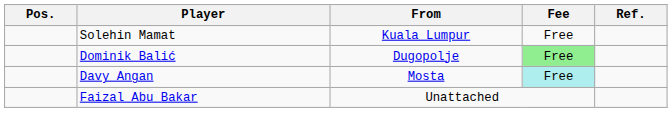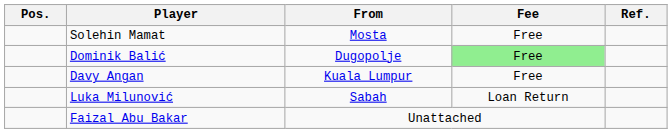 <table class="wikitable" style="text-align:center; font-size:90%; width:50%">
 <tr>
 <th>Pos.</th>
 <th>Player</th>
 <th>From</th>
 <th>Fee</th>
 <th>Ref.</th>
 </tr>
 <tr>
 <td></td>
 <td align=left> Solehin Mamat</td>
-<td><a href='#'>Kuala Lumpur</a></td>
+<td><a href='#'>Mosta</a></td>
 <td>Free</td>
 <td></td>
 </tr>
 <tr>
 <td></td>
 <td align=left> <a href='#'>Dominik Balić</a></td>
 <td><a href='#'>Dugopolje</a></td>
 <td style="background: lightgreen;">Free</td>
 <td></td>
 </tr>
 <tr>
 <td></td>
 <td align=left> <a href='#'>Davy Angan</a></td>
-<td><a href='#'>Mosta</a></td>
-<td style="background: paleturquoise;">Free</td>
+<td><a href='#'>Kuala Lumpur</a></td>
+<td>Free</td>
+<td></td>
+</tr>
+<tr>
+<td></td>
+<td align=left> <a href='#'>Luka Milunović</a></td>
+<td><a href='#'>Sabah</a></td>
+<td>Loan Return</td>
 <td></td>
 </tr>
 <tr>
 <td></td>
 <td align=left> <a href='#'>Faizal Abu Bakar</a></td>
 <td colspan=2>Unattached</td>
 <td></td>
 </tr>
 </table>
